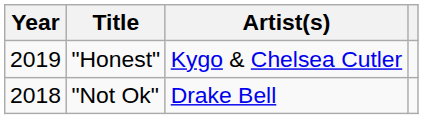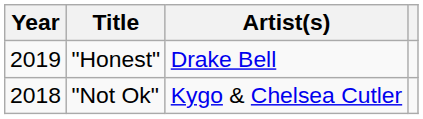 <table class="wikitable sortable">
 <tr>
 <th>Year</th>
 <th>Title</th>
 <th>Artist(s)</th>
 <th scope="col"></th>
 </tr>
 <tr>
 <td>2019</td>
 <td>"Honest"</td>
-<td><a href='#'>Kygo</a> & <a href='#'>Chelsea Cutler</a></td>
+<td><a href='#'>Drake Bell</a></td>
 <td></td>
 </tr>
 <tr>
 <td>2018</td>
 <td>"Not Ok"</td>
-<td><a href='#'>Drake Bell</a></td>
+<td><a href='#'>Kygo</a> & <a href='#'>Chelsea Cutler</a></td>
 <td></td>
 </tr>
 </table>
